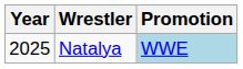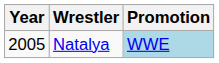 <table class="wikitable">
 <tr>
 <th>Year</th>
 <th>Wrestler</th>
 <th>Promotion</th>
 </tr>
 <tr>
-<td>2025</td>
+<td>2005</td>
 <td><a href='#'>Natalya</a></td>
 <td style="background: lightblue;"><a href='#'>WWE</a></td>
 </tr>
 </table>
